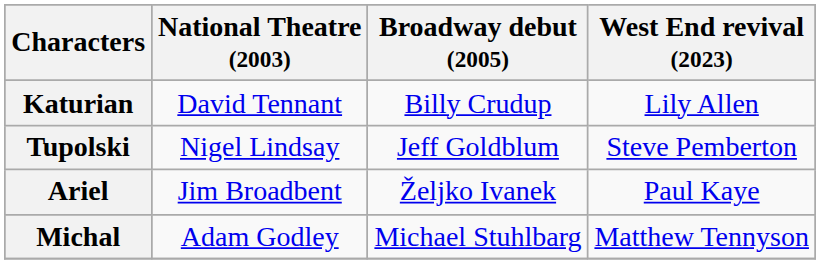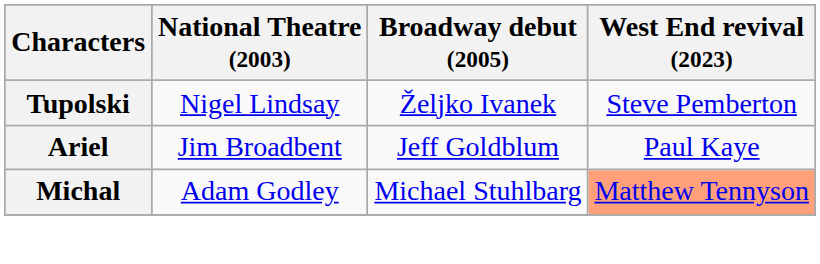 <table class="wikitable" style="width:1000;">
 <tr>
 <th>Characters</th>
 <th>National Theatre <br> <small> (2003) </small></th>
 <th>Broadway debut <br> <small> (2005) </small></th>
 <th>West End revival <br> <small> (2023) </small></th>
 </tr>
 <tr>
-<th>Katurian</th>
-<td colspan='1' align=center><a href='#'>David Tennant</a></td>
-<td colspan='1' align=center><a href='#'>Billy Crudup</a></td>
-<td colspan='1' align=center><a href='#'>Lily Allen</a></td>
-</tr>
-<tr>
 <th>Tupolski</th>
 <td colspan='1' align=center><a href='#'>Nigel Lindsay</a></td>
-<td colspan='1' align=center><a href='#'>Jeff Goldblum</a></td>
+<td colspan='1' align=center><a href='#'>Željko Ivanek</a></td>
 <td colspan='1' align=center><a href='#'>Steve Pemberton</a></td>
 </tr>
 <tr>
 <th>Ariel</th>
 <td colspan='1' align=center><a href='#'>Jim Broadbent</a></td>
-<td colspan='1' align=center><a href='#'>Željko Ivanek</a></td>
+<td colspan='1' align=center><a href='#'>Jeff Goldblum</a></td>
 <td colspan='1' align=center><a href='#'>Paul Kaye</a></td>
 </tr>
 <tr>
 <th>Michal</th>
 <td colspan='1' align=center><a href='#'>Adam Godley</a></td>
 <td colspan='1' align=center><a href='#'>Michael Stuhlbarg</a></td>
-<td colspan='1' align=center><a href='#'>Matthew Tennyson</a></td>
+<td colspan='1' align=center style="background: lightsalmon;"><a href='#'>Matthew Tennyson</a></td>
 </tr>
 <tr>
 </tr>
 </table>
